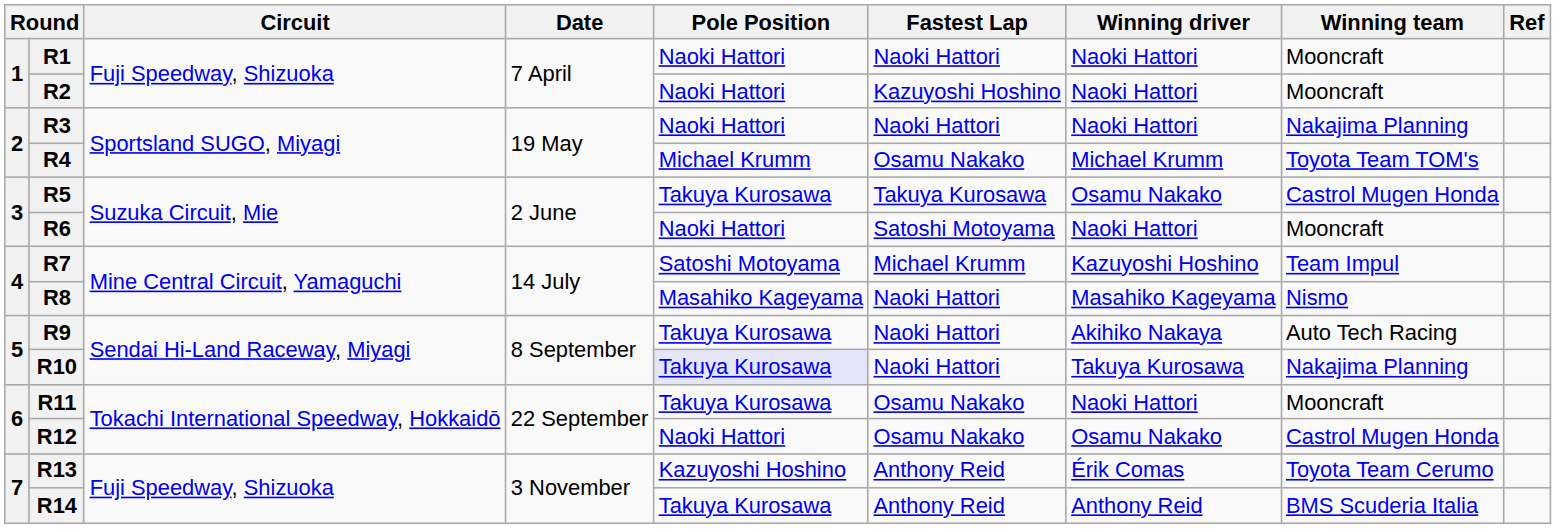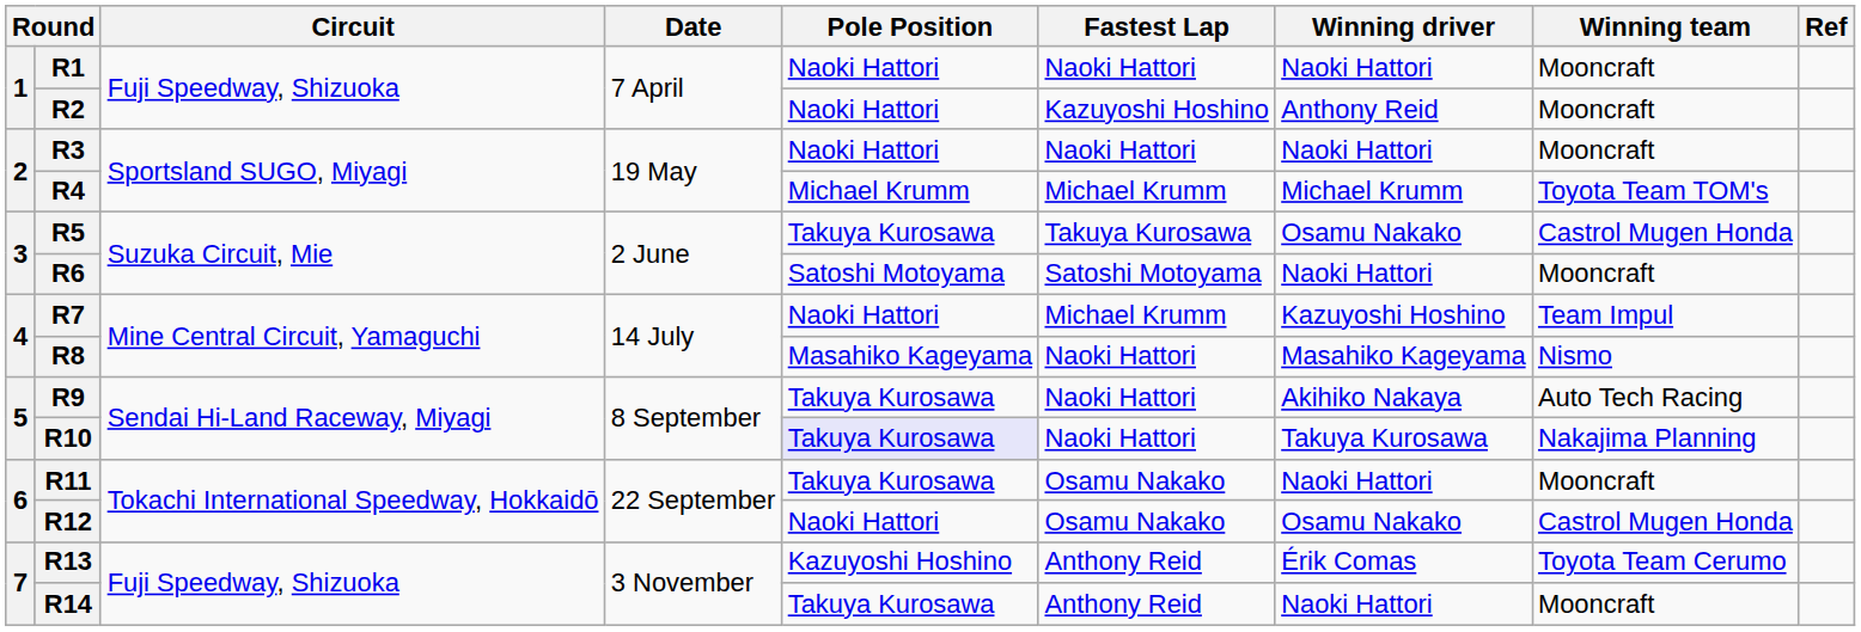 <table class="wikitable" style="font-size: 85%">
 <tr>
 <th colspan=2>Round</th>
 <th>Circuit</th>
 <th>Date</th>
 <th>Pole Position</th>
 <th>Fastest Lap</th>
 <th>Winning driver</th>
 <th>Winning team</th>
 <th>Ref</th>
 </tr>
 <tr>
 <th rowspan=2>1</th>
 <th>R1</th>
 <td rowspan=2> <a href='#'>Fuji Speedway</a>, <a href='#'>Shizuoka</a></td>
 <td rowspan=2>7 April</td>
 <td> <a href='#'>Naoki Hattori</a></td>
 <td> <a href='#'>Naoki Hattori</a></td>
 <td> <a href='#'>Naoki Hattori</a></td>
 <td>Mooncraft</td>
 <td></td>
 </tr>
 <tr>
 <th>R2</th>
 <td> <a href='#'>Naoki Hattori</a></td>
 <td> <a href='#'>Kazuyoshi Hoshino</a></td>
-<td> <a href='#'>Naoki Hattori</a></td>
+<td> <a href='#'>Anthony Reid</a></td>
 <td>Mooncraft</td>
 <td></td>
 </tr>
 <tr>
 <th rowspan=2>2</th>
 <th>R3</th>
 <td rowspan=2> <a href='#'>Sportsland SUGO</a>, <a href='#'>Miyagi</a></td>
 <td rowspan=2>19 May</td>
 <td> <a href='#'>Naoki Hattori</a></td>
 <td> <a href='#'>Naoki Hattori</a></td>
 <td> <a href='#'>Naoki Hattori</a></td>
-<td><a href='#'>Nakajima Planning</a></td>
+<td>Mooncraft</td>
 <td></td>
 </tr>
 <tr>
 <th>R4</th>
 <td> <a href='#'>Michael Krumm</a></td>
-<td> <a href='#'>Osamu Nakako</a></td>
+<td> <a href='#'>Michael Krumm</a></td>
 <td> <a href='#'>Michael Krumm</a></td>
 <td><a href='#'>Toyota Team TOM's</a></td>
 <td></td>
 </tr>
 <tr>
 <th rowspan=2>3</th>
 <th>R5</th>
 <td rowspan=2> <a href='#'>Suzuka Circuit</a>, <a href='#'>Mie</a></td>
 <td rowspan=2>2 June</td>
 <td> <a href='#'>Takuya Kurosawa</a></td>
 <td> <a href='#'>Takuya Kurosawa</a></td>
 <td> <a href='#'>Osamu Nakako</a></td>
 <td><a href='#'>Castrol Mugen Honda</a></td>
 <td></td>
 </tr>
 <tr>
 <th>R6</th>
-<td> <a href='#'>Naoki Hattori</a></td>
+<td> <a href='#'>Satoshi Motoyama</a></td>
 <td> <a href='#'>Satoshi Motoyama</a></td>
 <td> <a href='#'>Naoki Hattori</a></td>
 <td>Mooncraft</td>
 <td></td>
 </tr>
 <tr>
 <th rowspan=2>4</th>
 <th>R7</th>
 <td rowspan=2> <a href='#'>Mine Central Circuit</a>, <a href='#'>Yamaguchi</a></td>
 <td rowspan=2>14 July</td>
-<td> <a href='#'>Satoshi Motoyama</a></td>
+<td> <a href='#'>Naoki Hattori</a></td>
 <td> <a href='#'>Michael Krumm</a></td>
 <td> <a href='#'>Kazuyoshi Hoshino</a></td>
 <td><a href='#'>Team Impul</a></td>
 <td></td>
 </tr>
 <tr>
 <th>R8</th>
 <td> <a href='#'>Masahiko Kageyama</a></td>
 <td> <a href='#'>Naoki Hattori</a></td>
 <td> <a href='#'>Masahiko Kageyama</a></td>
 <td><a href='#'>Nismo</a></td>
 <td></td>
 </tr>
 <tr>
 <th rowspan=2>5</th>
 <th>R9</th>
 <td rowspan=2> <a href='#'>Sendai Hi-Land Raceway</a>, <a href='#'>Miyagi</a></td>
 <td rowspan=2>8 September</td>
 <td> <a href='#'>Takuya Kurosawa</a></td>
 <td> <a href='#'>Naoki Hattori</a></td>
 <td> <a href='#'>Akihiko Nakaya</a></td>
 <td>Auto Tech Racing</td>
 <td></td>
 </tr>
 <tr>
 <th>R10</th>
 <td style="background: lavender;"> <a href='#'>Takuya Kurosawa</a></td>
 <td> <a href='#'>Naoki Hattori</a></td>
 <td> <a href='#'>Takuya Kurosawa</a></td>
 <td><a href='#'>Nakajima Planning</a></td>
 <td></td>
 </tr>
 <tr>
 <th rowspan=2>6</th>
 <th>R11</th>
 <td rowspan=2> <a href='#'>Tokachi International Speedway</a>, <a href='#'>Hokkaidō</a></td>
 <td rowspan=2>22 September</td>
 <td> <a href='#'>Takuya Kurosawa</a></td>
 <td> <a href='#'>Osamu Nakako</a></td>
 <td> <a href='#'>Naoki Hattori</a></td>
 <td>Mooncraft</td>
 <td></td>
 </tr>
 <tr>
 <th>R12</th>
 <td> <a href='#'>Naoki Hattori</a></td>
 <td> <a href='#'>Osamu Nakako</a></td>
 <td> <a href='#'>Osamu Nakako</a></td>
 <td><a href='#'>Castrol Mugen Honda</a></td>
 <td></td>
 </tr>
 <tr>
 <th rowspan=2>7</th>
 <th>R13</th>
 <td rowspan=2> <a href='#'>Fuji Speedway</a>, <a href='#'>Shizuoka</a></td>
 <td rowspan=2>3 November</td>
 <td> <a href='#'>Kazuyoshi Hoshino</a></td>
 <td> <a href='#'>Anthony Reid</a></td>
 <td> <a href='#'>Érik Comas</a></td>
 <td><a href='#'>Toyota Team Cerumo</a></td>
 <td></td>
 </tr>
 <tr>
 <th>R14</th>
 <td> <a href='#'>Takuya Kurosawa</a></td>
 <td> <a href='#'>Anthony Reid</a></td>
-<td> <a href='#'>Anthony Reid</a></td>
-<td><a href='#'>BMS Scuderia Italia</a></td>
+<td> <a href='#'>Naoki Hattori</a></td>
+<td>Mooncraft</td>
 <td></td>
 </tr>
 </table>
